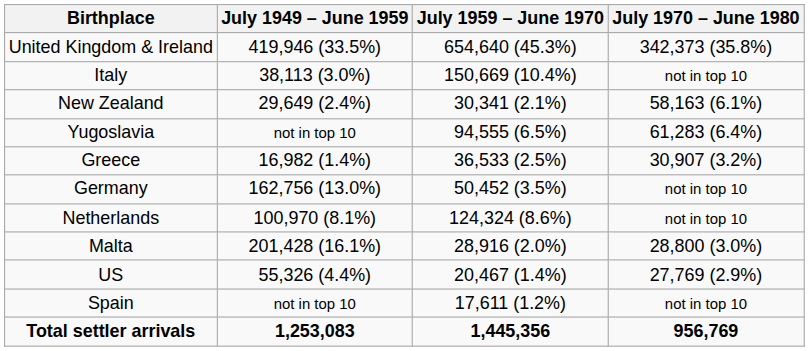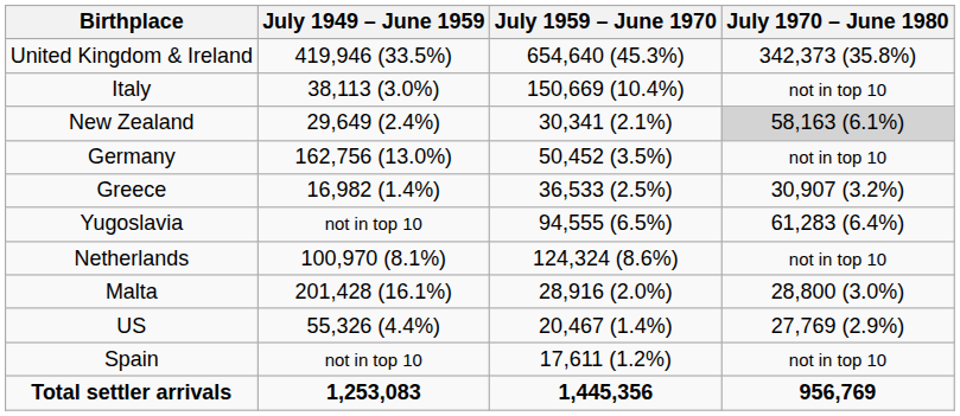 <table class="wikitable" style="text-align:center">
 <tr>
 <th>Birthplace</th>
 <th>July 1949 – June 1959</th>
 <th>July 1959 – June 1970</th>
 <th>July 1970 – June 1980</th>
 </tr>
 <tr>
 <td>United Kingdom & Ireland</td>
 <td>419,946 (33.5%)</td>
 <td>654,640 (45.3%)</td>
 <td>342,373 (35.8%)</td>
 </tr>
 <tr>
 <td>Italy</td>
 <td>38,113 (3.0%)</td>
 <td>150,669 (10.4%)</td>
 <td><small>not in top 10</small></td>
 </tr>
 <tr>
 <td>New Zealand</td>
 <td>29,649 (2.4%)</td>
 <td>30,341 (2.1%)</td>
-<td>58,163 (6.1%)</td>
+<td style="background: lightgrey;">58,163 (6.1%)</td>
 </tr>
 <tr>
-<td>Yugoslavia</td>
+<td>Germany</td>
+<td>162,756 (13.0%)</td>
+<td>50,452 (3.5%)</td>
 <td><small>not in top 10</small></td>
-<td>94,555 (6.5%)</td>
-<td>61,283 (6.4%)</td>
 </tr>
 <tr>
 <td>Greece</td>
 <td>16,982 (1.4%)</td>
 <td>36,533 (2.5%)</td>
 <td>30,907 (3.2%)</td>
 </tr>
 <tr>
-<td>Germany</td>
-<td>162,756 (13.0%)</td>
-<td>50,452 (3.5%)</td>
+<td>Yugoslavia</td>
 <td><small>not in top 10</small></td>
+<td>94,555 (6.5%)</td>
+<td>61,283 (6.4%)</td>
 </tr>
 <tr>
 <td>Netherlands</td>
 <td>100,970 (8.1%)</td>
 <td>124,324 (8.6%)</td>
 <td><small>not in top 10</small></td>
 </tr>
 <tr>
 <td>Malta</td>
 <td>201,428 (16.1%)</td>
 <td>28,916 (2.0%)</td>
 <td>28,800 (3.0%)</td>
 </tr>
 <tr>
 <td>US</td>
 <td>55,326 (4.4%)</td>
 <td>20,467 (1.4%)</td>
 <td>27,769 (2.9%)</td>
 </tr>
 <tr>
 <td>Spain</td>
 <td><small>not in top 10</small></td>
 <td>17,611 (1.2%)</td>
 <td><small>not in top 10</small></td>
 </tr>
 <tr>
 <td><strong>Total settler arrivals</strong></td>
 <td><strong>1,253,083</strong></td>
 <td><strong>1,445,356</strong></td>
 <td><strong>956,769</strong></td>
 </tr>
 </table>
